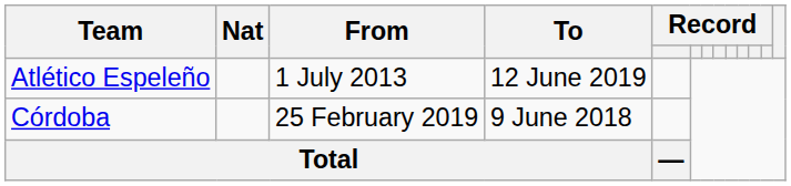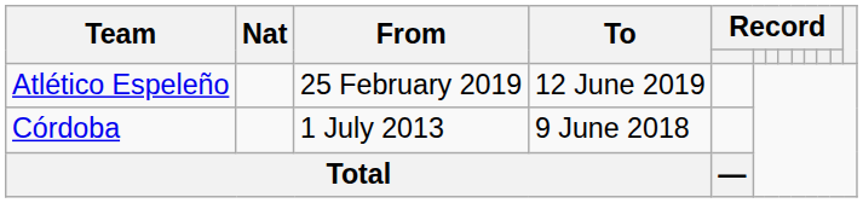 <table class="wikitable" style="text-align: center">
 <tr>
 <th rowspan="2">Team</th>
 <th rowspan="2">Nat</th>
 <th rowspan="2">From</th>
 <th rowspan="2">To</th>
 <th colspan="8">Record</th>
 <th rowspan=2></th>
 </tr>
 <tr>
 <th></th>
 <th></th>
 <th></th>
 <th></th>
 <th></th>
 <th></th>
 <th></th>
 <th></th>
 </tr>
 <tr>
 <td align=left><a href='#'>Atlético Espeleño</a></td>
 <td></td>
-<td align=left>1 July 2013</td>
+<td align=left>25 February 2019</td>
 <td align=left>12 June 2019<br></td>
 <td></td>
 </tr>
 <tr>
 <td align=left><a href='#'>Córdoba</a></td>
 <td></td>
-<td align=left>25 February 2019</td>
+<td align=left>1 July 2013</td>
 <td align=left>9 June 2018<br></td>
 <td></td>
 </tr>
 <tr>
 <th colspan="4">Total<br></th>
 <th>—</th>
 </tr>
 </table>
